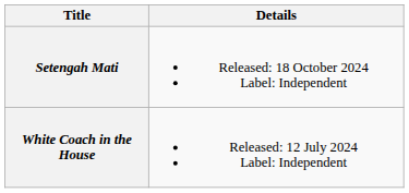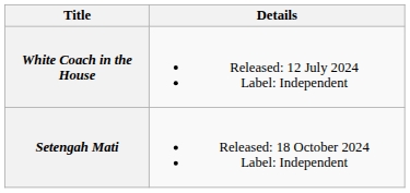 <table class="wikitable plainrowheaders" style="text-align:center;">
 <tr>
 <th scope="col" style="width:10em;">Title</th>
 <th scope="col" style="width:18em;">Details</th>
 </tr>
 <tr>
+<th scope="row"><em>White Coach in the House</em><br></th>
+<td><br><ul><li>Released: 12 July 2024</li><li>Label: Independent</li></ul></td>
+</tr>
+<tr>
 <th scope="row"><em>Setengah Mati</em><br></th>
 <td><br><ul><li>Released: 18 October 2024</li><li>Label: Independent</li></ul></td>
 </tr>
-<tr>
-<th scope="row"><em>White Coach in the House</em><br></th>
-<td><br><ul><li>Released: 12 July 2024</li><li>Label: Independent</li></ul></td>
-</tr>
 </table>
